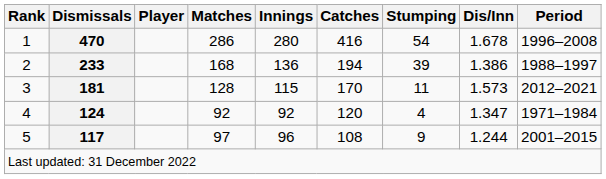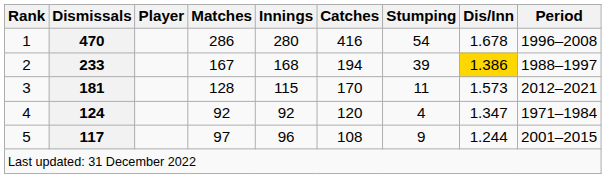 <table class="wikitable plainrowheaders sortable">
 <tr>
 <th scope=col>Rank</th>
 <th scope=col>Dismissals</th>
 <th scope=col>Player</th>
 <th scope=col>Matches</th>
 <th scope=col>Innings</th>
 <th scope=col>Catches</th>
 <th scope=col>Stumping</th>
 <th scope=col>Dis/Inn</th>
 <th scope=col>Period</th>
 </tr>
 <tr>
 <td align=center>1</td>
 <th scope=row style=text-align:center;>470</th>
 <td></td>
 <td align=center>286</td>
 <td align=center>280</td>
 <td align=center>416</td>
 <td align=center>54</td>
 <td align=center>1.678</td>
 <td>1996–2008</td>
 </tr>
 <tr>
 <td align=center>2</td>
 <th scope=row style=text-align:center;>233</th>
 <td></td>
+<td align=center>167</td>
 <td align=center>168</td>
-<td align=center>136</td>
 <td align=center>194</td>
 <td align=center>39</td>
-<td align=center>1.386</td>
+<td align=center style="background: gold;">1.386</td>
 <td>1988–1997</td>
 </tr>
 <tr>
 <td align=center>3</td>
 <th scope=row style=text-align:center;>181</th>
 <td></td>
 <td align=center>128</td>
 <td align=center>115</td>
 <td align=center>170</td>
 <td align=center>11</td>
 <td align=center>1.573</td>
 <td>2012–2021</td>
 </tr>
 <tr>
 <td align=center>4</td>
 <th scope=row style=text-align:center;>124</th>
 <td></td>
 <td align=center>92</td>
 <td align=center>92</td>
 <td align=center>120</td>
 <td align=center>4</td>
 <td align=center>1.347</td>
 <td>1971–1984</td>
 </tr>
 <tr>
 <td align=center>5</td>
 <th scope=row style=text-align:center;>117</th>
 <td></td>
 <td align=center>97</td>
 <td align=center>96</td>
 <td align=center>108</td>
 <td align=center>9</td>
 <td align=center>1.244</td>
 <td>2001–2015</td>
 </tr>
 <tr class=sortbottom>
 <td colspan=9><small>Last updated: 31 December 2022</small></td>
 </tr>
 </table>
